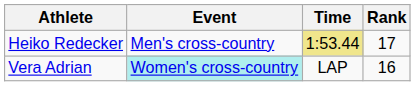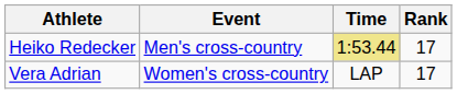 <table class="wikitable" style="font-size:90%">
 <tr>
 <th>Athlete</th>
 <th>Event</th>
 <th>Time</th>
 <th>Rank</th>
 </tr>
 <tr align=center>
 <td align=left><a href='#'>Heiko Redecker</a></td>
 <td align=left><a href='#'>Men's cross-country</a></td>
 <td style="background: khaki;">1:53.44</td>
 <td>17</td>
 </tr>
 <tr align=center>
 <td align=left><a href='#'>Vera Adrian</a></td>
-<td align=left style="background: paleturquoise;"><a href='#'>Women's cross-country</a></td>
+<td align=left><a href='#'>Women's cross-country</a></td>
 <td>LAP</td>
-<td>16</td>
+<td>17</td>
 </tr>
 </table>
